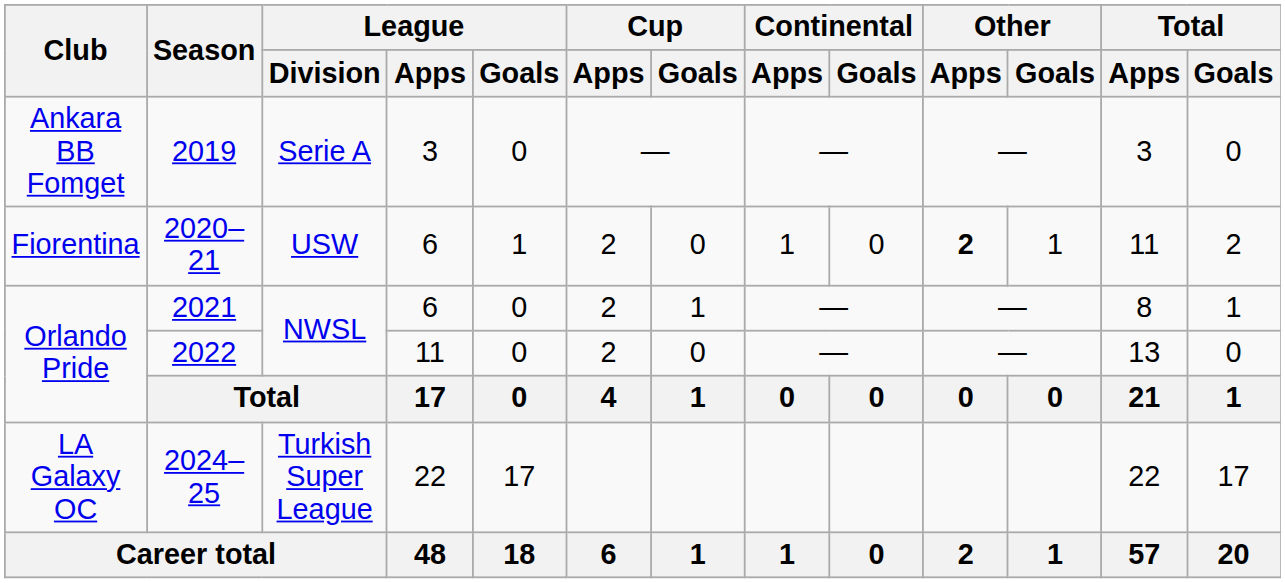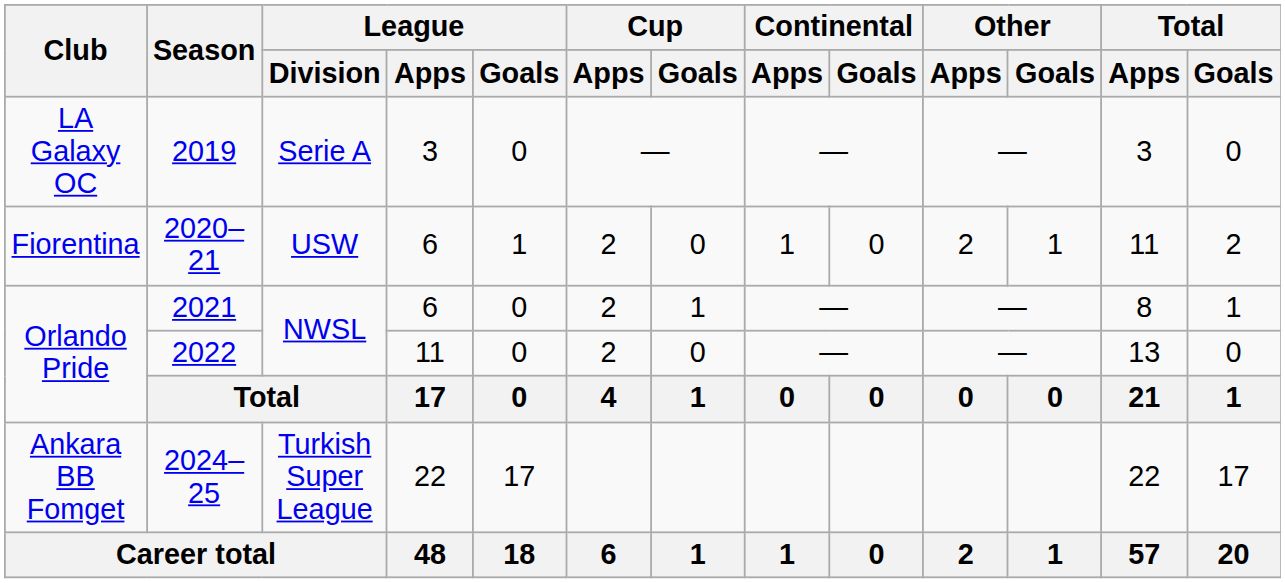 <table class="wikitable" style="text-align: center;">
 <tr>
 <th rowspan="2">Club</th>
 <th rowspan="2">Season</th>
 <th colspan="3">League</th>
 <th colspan="2">Cup</th>
 <th colspan="2">Continental</th>
 <th colspan="2">Other</th>
 <th colspan="2">Total</th>
 </tr>
 <tr>
 <th>Division</th>
 <th>Apps</th>
 <th>Goals</th>
 <th>Apps</th>
 <th>Goals</th>
 <th>Apps</th>
 <th>Goals</th>
 <th>Apps</th>
 <th>Goals</th>
 <th>Apps</th>
 <th>Goals</th>
 </tr>
 <tr>
-<td><a href='#'>Ankara BB Fomget</a></td>
+<td><a href='#'>LA Galaxy OC</a></td>
 <td><a href='#'>2019</a></td>
 <td><a href='#'>Serie A</a></td>
 <td>3</td>
 <td>0</td>
 <td colspan="2">—</td>
 <td colspan="2">—</td>
 <td colspan="2">—</td>
 <td>3</td>
 <td>0</td>
 </tr>
 <tr>
 <td><a href='#'>Fiorentina</a></td>
 <td><a href='#'>2020–21</a></td>
 <td><a href='#'>USW</a></td>
 <td>6</td>
 <td>1</td>
 <td>2</td>
 <td>0</td>
 <td>1</td>
 <td>0</td>
-<td><strong>2</strong></td>
+<td>2</td>
 <td>1</td>
 <td>11</td>
 <td>2</td>
 </tr>
 <tr>
 <td rowspan=3><a href='#'>Orlando Pride</a></td>
 <td><a href='#'>2021</a></td>
 <td rowspan=2><a href='#'>NWSL</a></td>
 <td>6</td>
 <td>0</td>
 <td>2</td>
 <td>1</td>
 <td colspan="2">—</td>
 <td colspan="2">—</td>
 <td>8</td>
 <td>1</td>
 </tr>
 <tr>
 <td><a href='#'>2022</a></td>
 <td>11</td>
 <td>0</td>
 <td>2</td>
 <td>0</td>
 <td colspan="2">—</td>
 <td colspan="2">—</td>
 <td>13</td>
 <td>0</td>
 </tr>
 <tr>
 <th colspan="2">Total</th>
 <th>17</th>
 <th>0</th>
 <th>4</th>
 <th>1</th>
 <th>0</th>
 <th>0</th>
 <th>0</th>
 <th>0</th>
 <th>21</th>
 <th>1</th>
 </tr>
 <tr>
-<td><a href='#'>LA Galaxy OC</a></td>
+<td><a href='#'>Ankara BB Fomget</a></td>
 <td><a href='#'>2024–25</a></td>
 <td><a href='#'>Turkish Super League</a></td>
 <td>22</td>
 <td>17</td>
 <td></td>
 <td></td>
 <td></td>
 <td></td>
 <td></td>
 <td></td>
 <td>22</td>
 <td>17</td>
 </tr>
 <tr>
 <th colspan="3">Career total</th>
 <th>48</th>
 <th>18</th>
 <th>6</th>
 <th>1</th>
 <th>1</th>
 <th>0</th>
 <th>2</th>
 <th>1</th>
 <th>57</th>
 <th>20</th>
 </tr>
 </table>
